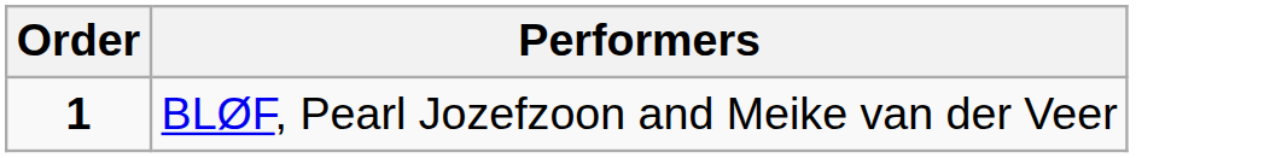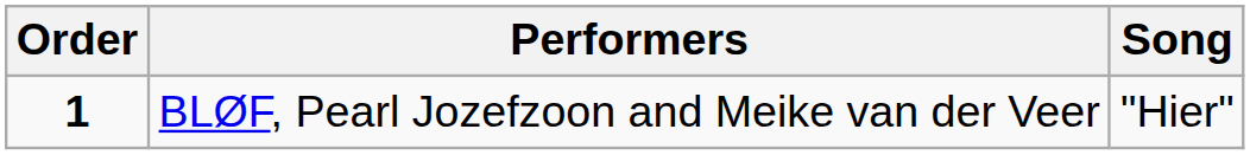 <table class="wikitable" style="text-align: center; width: auto;">
 <tr>
 <th>Order</th>
 <th>Performers</th>
+<th>Song</th>
 </tr>
 <tr>
 <td><strong>1</strong></td>
 <td><a href='#'>BLØF</a>, Pearl Jozefzoon and Meike van der Veer</td>
+<td>"Hier"</td>
 </tr>
 </table>
